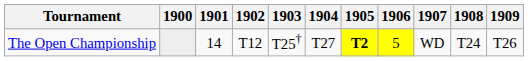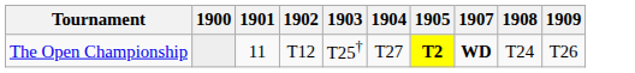 <table class="wikitable" style="font-size:95%;text-align:center;">
 <tr>
 <th>Tournament</th>
 <th>1900</th>
 <th>1901</th>
 <th>1902</th>
 <th>1903</th>
 <th>1904</th>
 <th>1905</th>
-<th>1906</th>
 <th>1907</th>
 <th>1908</th>
 <th>1909</th>
 </tr>
 <tr>
 <td align="left"><a href='#'>The Open Championship</a></td>
 <td style="background:#eeeeee;"></td>
-<td>14</td>
+<td>11</td>
 <td>T12</td>
 <td>T25<sup>†</sup></td>
 <td>T27</td>
 <td style="background:yellow;"><strong>T2</strong></td>
-<td style="background:yellow;">5</td>
-<td>WD</td>
+<td><strong>WD</strong></td>
 <td>T24</td>
 <td>T26</td>
 </tr>
 </table>
